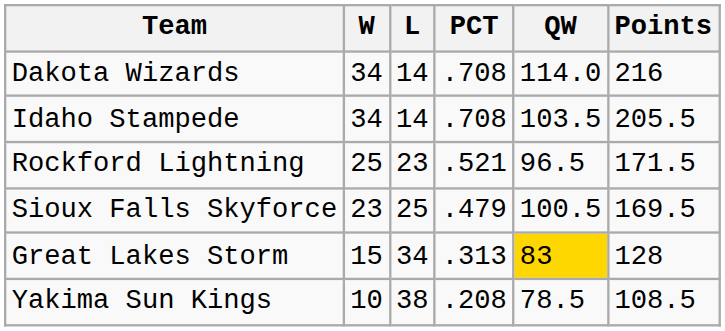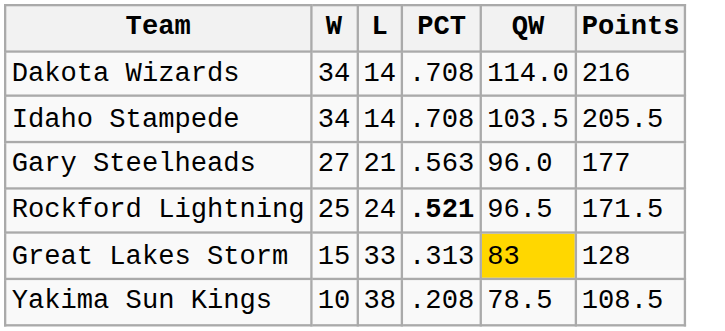 <table class="wikitable" style="font-size:90%">
 <tr>
 <th>Team</th>
 <th>W</th>
 <th>L</th>
 <th>PCT</th>
 <th>QW</th>
 <th>Points</th>
 </tr>
 <tr>
 <td>Dakota Wizards</td>
 <td>34</td>
 <td>14</td>
 <td>.708</td>
 <td>114.0</td>
 <td>216</td>
 </tr>
 <tr>
 <td>Idaho Stampede</td>
 <td>34</td>
 <td>14</td>
 <td>.708</td>
 <td>103.5</td>
 <td>205.5</td>
 </tr>
 <tr>
+<td>Gary Steelheads</td>
+<td>27</td>
+<td>21</td>
+<td>.563</td>
+<td>96.0</td>
+<td>177</td>
+</tr>
+<tr>
 <td>Rockford Lightning</td>
 <td>25</td>
-<td>23</td>
-<td>.521</td>
+<td>24</td>
+<td><strong>.521</strong></td>
 <td>96.5</td>
 <td>171.5</td>
 </tr>
 <tr>
-<td>Sioux Falls Skyforce</td>
-<td>23</td>
-<td>25</td>
-<td>.479</td>
-<td>100.5</td>
-<td>169.5</td>
-</tr>
-<tr>
 <td>Great Lakes Storm</td>
 <td>15</td>
-<td>34</td>
+<td>33</td>
 <td>.313</td>
 <td style="background: gold;">83</td>
 <td>128</td>
 </tr>
 <tr>
 <td>Yakima Sun Kings</td>
 <td>10</td>
 <td>38</td>
 <td>.208</td>
 <td>78.5</td>
 <td>108.5</td>
 </tr>
 </table>
